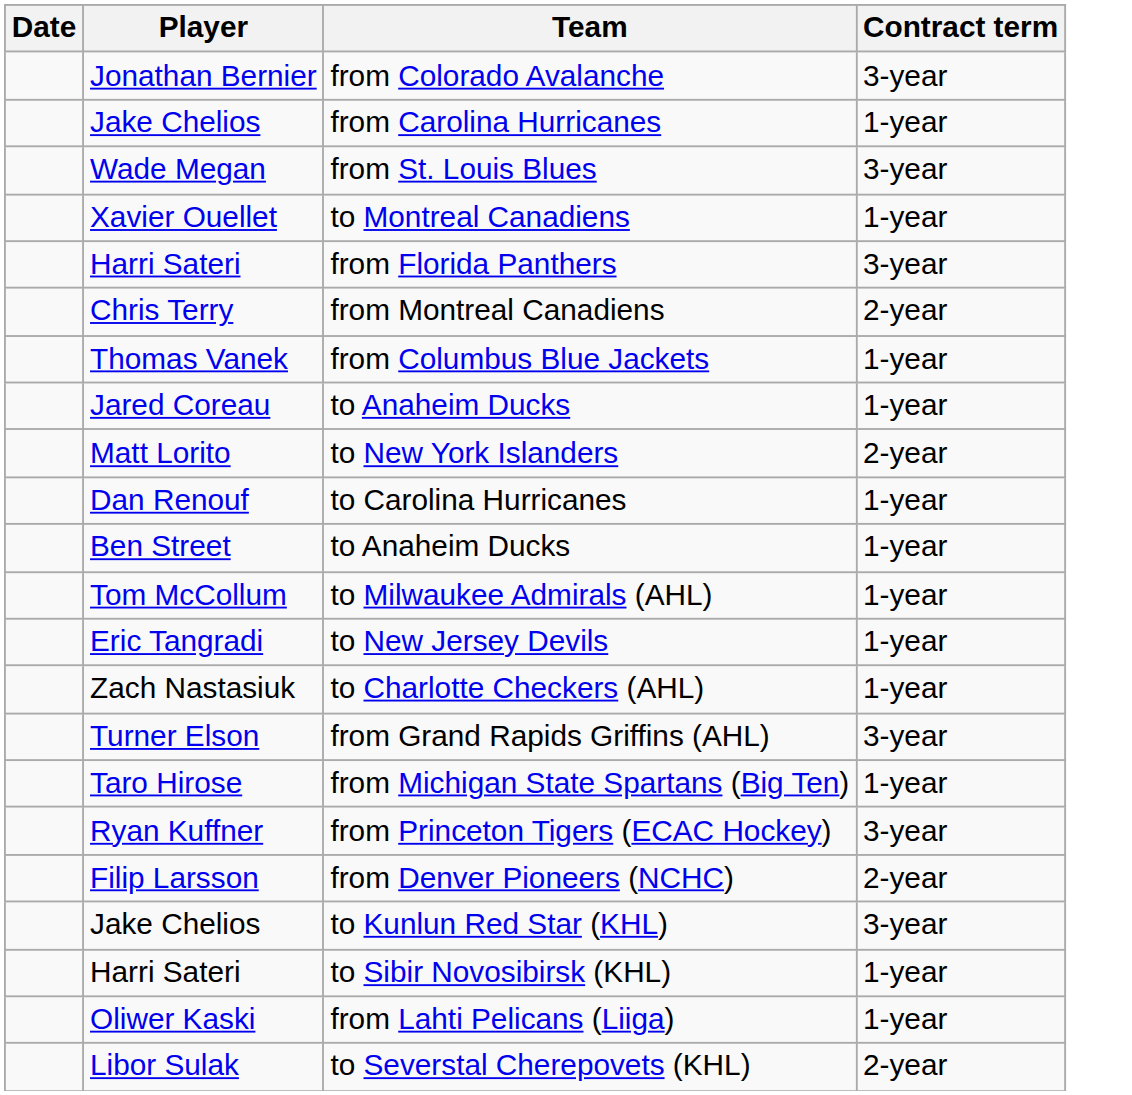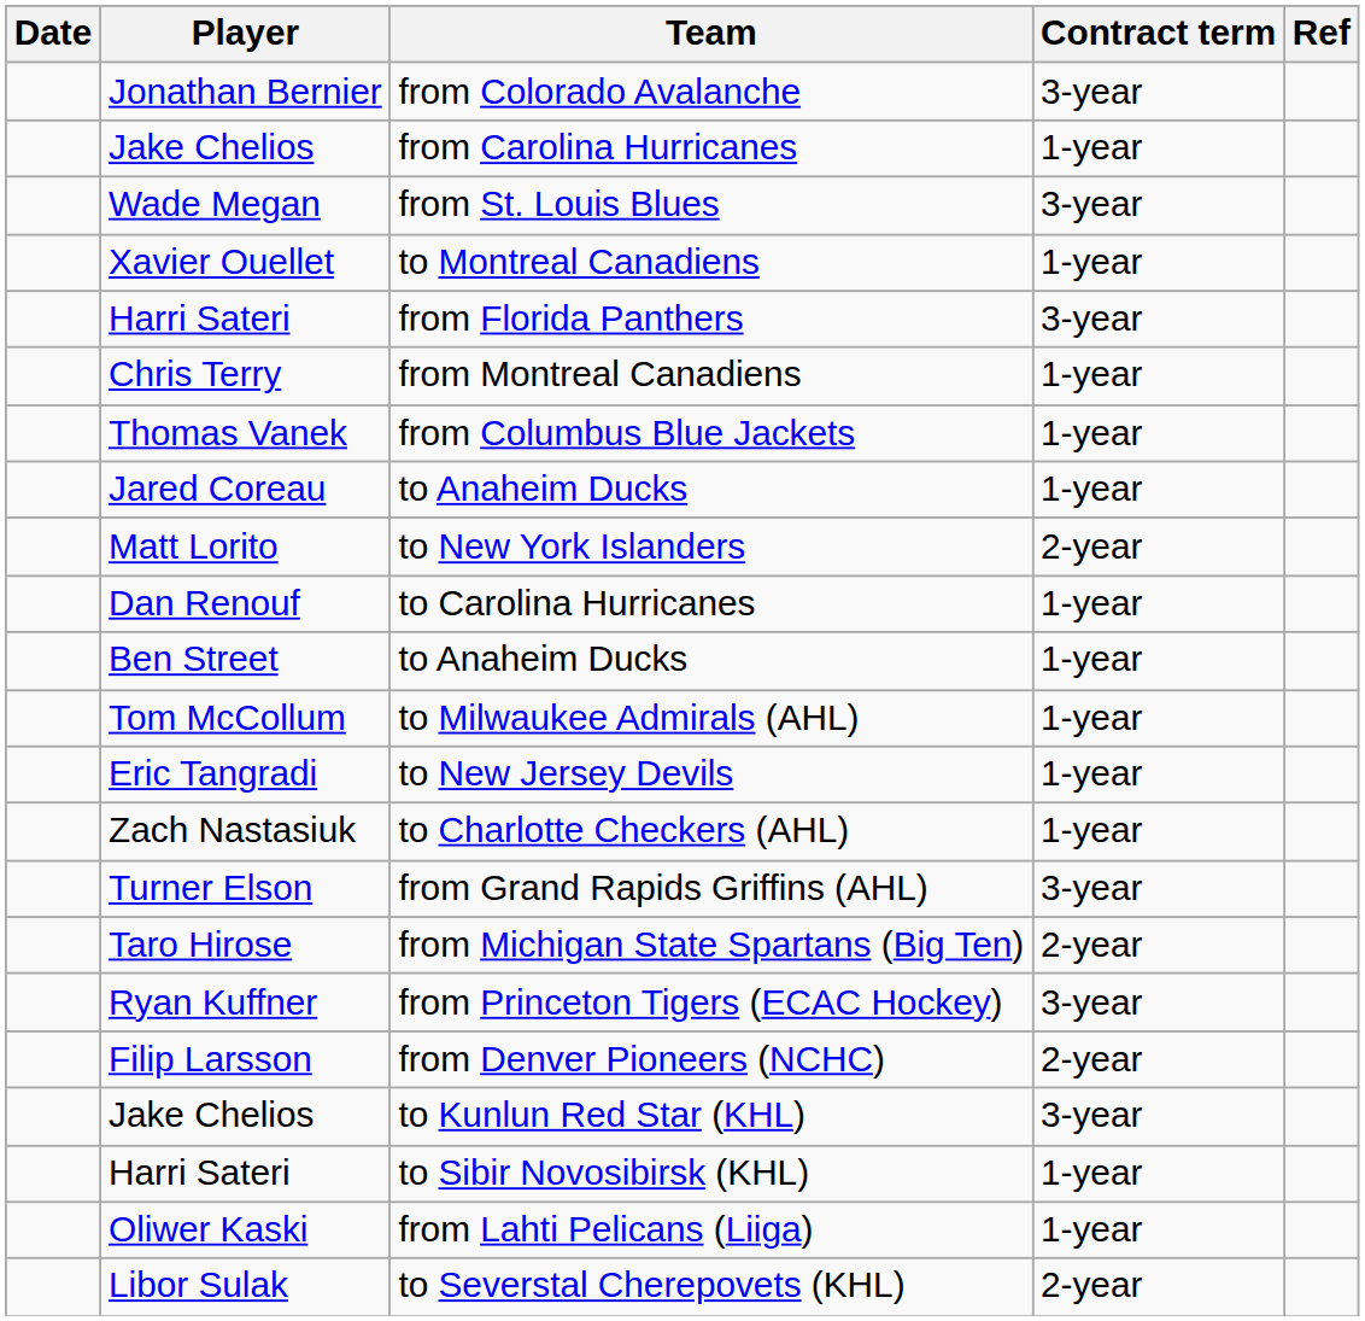 <table class="wikitable">
 <tr>
 <th>Date</th>
 <th>Player</th>
 <th>Team</th>
 <th>Contract term</th>
+<th>Ref</th>
 </tr>
 <tr>
 <td></td>
 <td><a href='#'>Jonathan Bernier</a></td>
 <td>from <a href='#'>Colorado Avalanche</a></td>
 <td>3-year</td>
+<td></td>
 </tr>
 <tr>
 <td></td>
 <td><a href='#'>Jake Chelios</a></td>
 <td>from <a href='#'>Carolina Hurricanes</a></td>
 <td>1-year</td>
+<td></td>
 </tr>
 <tr>
 <td></td>
 <td><a href='#'>Wade Megan</a></td>
 <td>from <a href='#'>St. Louis Blues</a></td>
 <td>3-year</td>
+<td></td>
 </tr>
 <tr>
 <td></td>
 <td><a href='#'>Xavier Ouellet</a></td>
 <td>to <a href='#'>Montreal Canadiens</a></td>
 <td>1-year</td>
+<td></td>
 </tr>
 <tr>
 <td></td>
 <td><a href='#'>Harri Sateri</a></td>
 <td>from <a href='#'>Florida Panthers</a></td>
 <td>3-year</td>
+<td></td>
 </tr>
 <tr>
 <td></td>
 <td><a href='#'>Chris Terry</a></td>
 <td>from Montreal Canadiens</td>
-<td>2-year</td>
+<td>1-year</td>
+<td></td>
 </tr>
 <tr>
 <td></td>
 <td><a href='#'>Thomas Vanek</a></td>
 <td>from <a href='#'>Columbus Blue Jackets</a></td>
 <td>1-year</td>
+<td></td>
 </tr>
 <tr>
 <td></td>
 <td><a href='#'>Jared Coreau</a></td>
 <td>to <a href='#'>Anaheim Ducks</a></td>
 <td>1-year</td>
+<td></td>
 </tr>
 <tr>
 <td></td>
 <td><a href='#'>Matt Lorito</a></td>
 <td>to <a href='#'>New York Islanders</a></td>
 <td>2-year</td>
+<td></td>
 </tr>
 <tr>
 <td></td>
 <td><a href='#'>Dan Renouf</a></td>
 <td>to Carolina Hurricanes</td>
 <td>1-year</td>
+<td></td>
 </tr>
 <tr>
 <td></td>
 <td><a href='#'>Ben Street</a></td>
 <td>to Anaheim Ducks</td>
 <td>1-year</td>
+<td></td>
 </tr>
 <tr>
 <td></td>
 <td><a href='#'>Tom McCollum</a></td>
 <td>to <a href='#'>Milwaukee Admirals</a> (AHL)</td>
 <td>1-year</td>
+<td></td>
 </tr>
 <tr>
 <td></td>
 <td><a href='#'>Eric Tangradi</a></td>
 <td>to <a href='#'>New Jersey Devils</a></td>
 <td>1-year</td>
+<td></td>
 </tr>
 <tr>
 <td></td>
 <td>Zach Nastasiuk</td>
 <td>to <a href='#'>Charlotte Checkers</a> (AHL)</td>
 <td>1-year</td>
+<td></td>
 </tr>
 <tr>
 <td></td>
 <td><a href='#'>Turner Elson</a></td>
 <td>from Grand Rapids Griffins (AHL)</td>
 <td>3-year</td>
+<td></td>
 </tr>
 <tr>
 <td></td>
 <td><a href='#'>Taro Hirose</a></td>
 <td>from <a href='#'>Michigan State Spartans</a> (<a href='#'>Big Ten</a>)</td>
-<td>1-year</td>
+<td>2-year</td>
+<td></td>
 </tr>
 <tr>
 <td></td>
 <td><a href='#'>Ryan Kuffner</a></td>
 <td>from <a href='#'>Princeton Tigers</a> (<a href='#'>ECAC Hockey</a>)</td>
 <td>3-year</td>
+<td></td>
 </tr>
 <tr>
 <td></td>
 <td><a href='#'>Filip Larsson</a></td>
 <td>from <a href='#'>Denver Pioneers</a> (<a href='#'>NCHC</a>)</td>
 <td>2-year</td>
+<td></td>
 </tr>
 <tr>
 <td></td>
 <td>Jake Chelios</td>
 <td>to <a href='#'>Kunlun Red Star</a> (<a href='#'>KHL</a>)</td>
 <td>3-year</td>
+<td></td>
 </tr>
 <tr>
 <td></td>
 <td>Harri Sateri</td>
 <td>to <a href='#'>Sibir Novosibirsk</a> (KHL)</td>
 <td>1-year</td>
+<td></td>
 </tr>
 <tr>
 <td></td>
 <td><a href='#'>Oliwer Kaski</a></td>
 <td>from <a href='#'>Lahti Pelicans</a> (<a href='#'>Liiga</a>)</td>
 <td>1-year</td>
+<td></td>
 </tr>
 <tr>
 <td></td>
 <td><a href='#'>Libor Sulak</a></td>
 <td>to <a href='#'>Severstal Cherepovets</a> (KHL)</td>
 <td>2-year</td>
+<td></td>
 </tr>
 </table>
